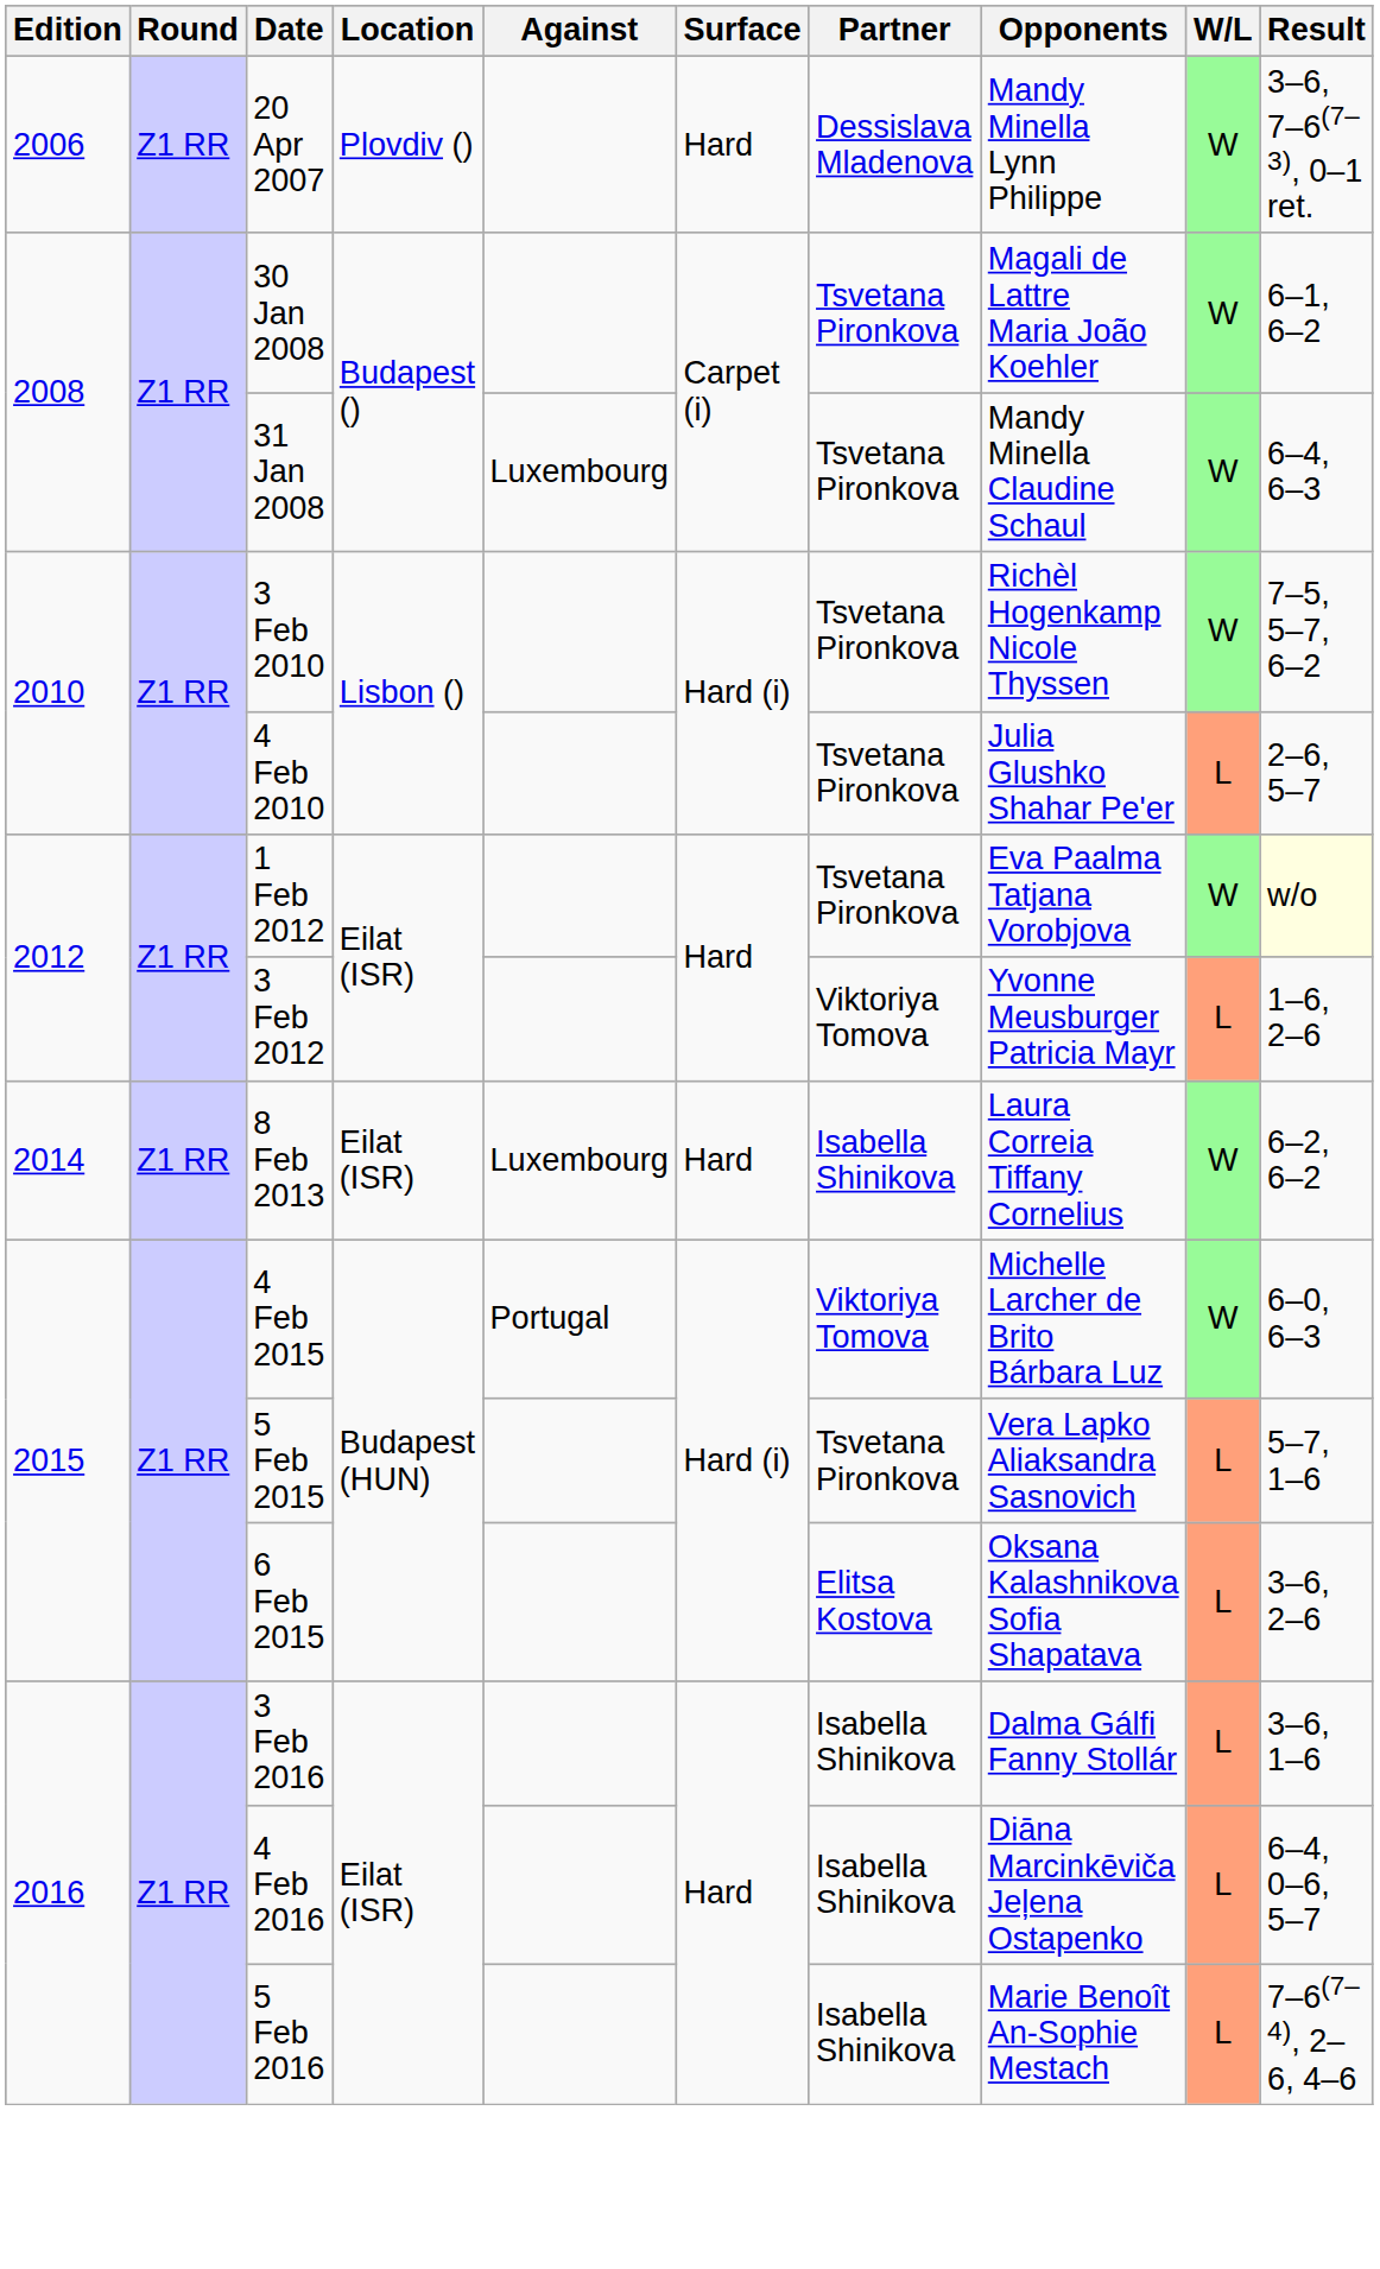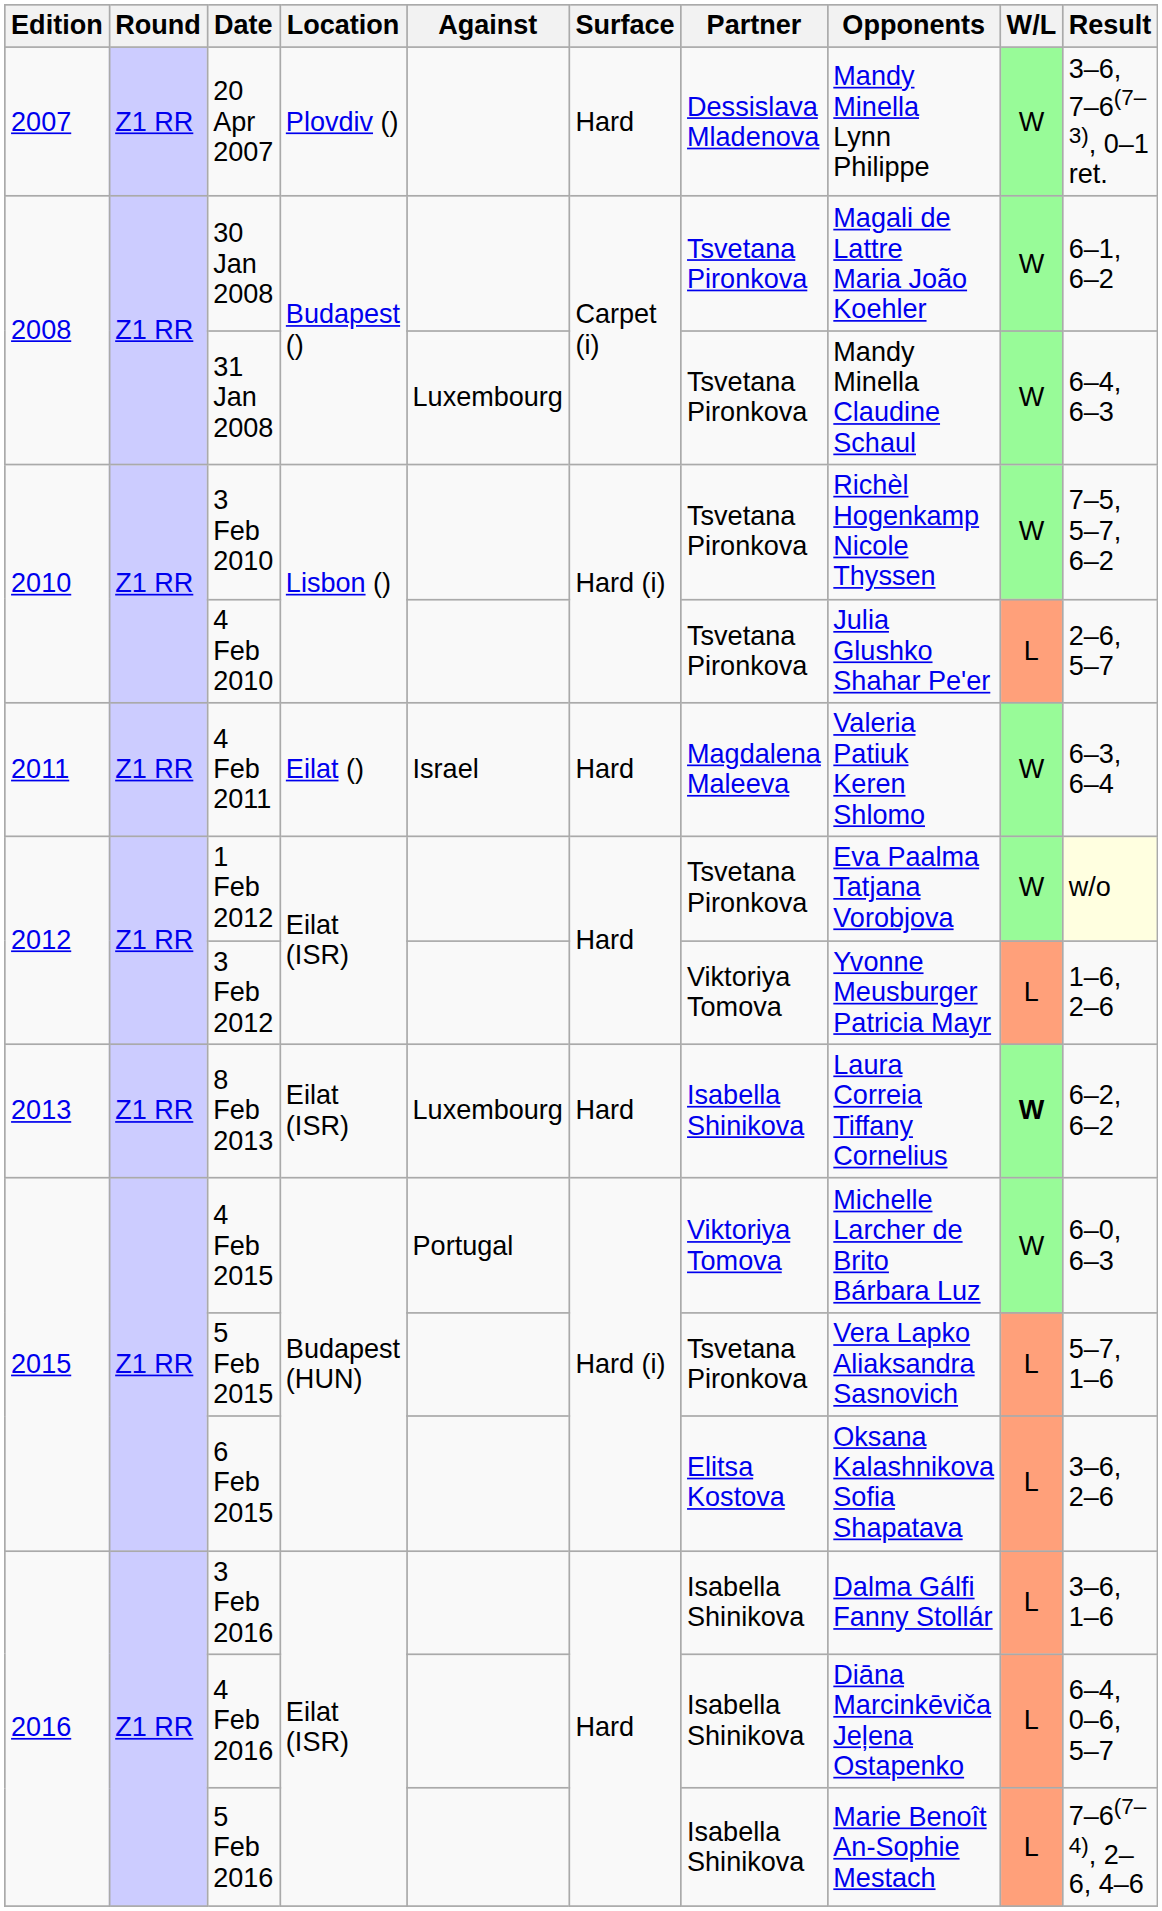 <table class="wikitable">
 <tr>
 <th>Edition</th>
 <th>Round</th>
 <th>Date</th>
 <th>Location</th>
 <th>Against</th>
 <th>Surface</th>
 <th>Partner</th>
 <th>Opponents</th>
 <th>W/L</th>
 <th>Result</th>
 </tr>
 <tr>
-<td><a href='#'>2006</a></td>
+<td><a href='#'>2007</a></td>
 <td bgcolor=#ccf><a href='#'>Z1 RR</a></td>
 <td>20 Apr 2007</td>
 <td><a href='#'>Plovdiv</a> ()</td>
 <td></td>
 <td>Hard</td>
 <td><a href='#'>Dessislava Mladenova</a></td>
 <td><a href='#'>Mandy Minella</a> <br> Lynn Philippe</td>
 <td bgcolor=#98FB98 align=center>W</td>
 <td>3–6, 7–6<sup>(7–3)</sup>, 0–1 ret.</td>
 </tr>
 <tr>
 <td rowspan="2"><a href='#'>2008</a></td>
 <td rowspan="2" bgcolor=#ccf><a href='#'>Z1 RR</a></td>
 <td>30 Jan 2008</td>
 <td rowspan="2"><a href='#'>Budapest</a> ()</td>
 <td></td>
 <td rowspan="2">Carpet (i)</td>
 <td><a href='#'>Tsvetana Pironkova</a></td>
 <td><a href='#'>Magali de Lattre</a> <br> <a href='#'>Maria João Koehler</a></td>
 <td bgcolor=#98FB98 align=center>W</td>
 <td>6–1, 6–2</td>
 </tr>
 <tr>
 <td>31 Jan 2008</td>
 <td> Luxembourg</td>
 <td>Tsvetana Pironkova</td>
 <td>Mandy Minella <br> <a href='#'>Claudine Schaul</a></td>
 <td bgcolor=#98FB98 align=center>W</td>
 <td>6–4, 6–3</td>
 </tr>
 <tr>
 <td rowspan="2"><a href='#'>2010</a></td>
 <td rowspan="2" bgcolor=#ccf><a href='#'>Z1 RR</a></td>
 <td>3 Feb 2010</td>
 <td rowspan="2"><a href='#'>Lisbon</a> ()</td>
 <td></td>
 <td rowspan="2">Hard (i)</td>
 <td>Tsvetana Pironkova</td>
 <td><a href='#'>Richèl Hogenkamp</a> <br> <a href='#'>Nicole Thyssen</a></td>
 <td bgcolor=#98FB98 align=center>W</td>
 <td>7–5, 5–7, 6–2</td>
 </tr>
 <tr>
 <td>4 Feb 2010</td>
 <td></td>
 <td>Tsvetana Pironkova</td>
 <td><a href='#'>Julia Glushko</a> <br> <a href='#'>Shahar Pe'er</a></td>
 <td bgcolor=#FFA07A align=center>L</td>
 <td>2–6, 5–7</td>
 </tr>
 <tr>
+<td><a href='#'>2011</a></td>
+<td bgcolor=#ccf><a href='#'>Z1 RR</a></td>
+<td>4 Feb 2011</td>
+<td><a href='#'>Eilat</a> ()</td>
+<td> Israel</td>
+<td>Hard</td>
+<td><a href='#'>Magdalena Maleeva</a></td>
+<td><a href='#'>Valeria Patiuk</a> <br> <a href='#'>Keren Shlomo</a></td>
+<td bgcolor=#98FB98 align=center>W</td>
+<td>6–3, 6–4</td>
+</tr>
+<tr>
 <td rowspan="2"><a href='#'>2012</a></td>
 <td rowspan="2" bgcolor=#ccf><a href='#'>Z1 RR</a></td>
 <td>1 Feb 2012</td>
 <td rowspan="2">Eilat (ISR)</td>
 <td></td>
 <td rowspan="2">Hard</td>
 <td>Tsvetana Pironkova</td>
 <td><a href='#'>Eva Paalma</a> <br> <a href='#'>Tatjana Vorobjova</a></td>
 <td bgcolor=#98FB98 align=center>W</td>
 <td style="background: lightyellow;">w/o</td>
 </tr>
 <tr>
 <td>3 Feb 2012</td>
 <td></td>
 <td>Viktoriya Tomova</td>
 <td><a href='#'>Yvonne Meusburger</a> <br> <a href='#'>Patricia Mayr</a></td>
 <td bgcolor=#FFA07A align=center>L</td>
 <td>1–6, 2–6</td>
 </tr>
 <tr>
-<td><a href='#'>2014</a></td>
+<td><a href='#'>2013</a></td>
 <td bgcolor=#ccf><a href='#'>Z1 RR</a></td>
 <td>8 Feb 2013</td>
 <td>Eilat (ISR)</td>
 <td> Luxembourg</td>
 <td>Hard</td>
 <td><a href='#'>Isabella Shinikova</a></td>
 <td><a href='#'>Laura Correia</a> <br> <a href='#'>Tiffany Cornelius</a></td>
-<td bgcolor=#98FB98 align=center>W</td>
+<td bgcolor=#98FB98 align=center><strong>W</strong></td>
 <td>6–2, 6–2</td>
 </tr>
 <tr>
 <td rowspan="3"><a href='#'>2015</a></td>
 <td rowspan="3" bgcolor=#ccf><a href='#'>Z1 RR</a></td>
 <td>4 Feb 2015</td>
 <td rowspan="3">Budapest (HUN)</td>
 <td> Portugal</td>
 <td rowspan="3">Hard (i)</td>
 <td><a href='#'>Viktoriya Tomova</a></td>
 <td><a href='#'>Michelle Larcher de Brito</a> <br> <a href='#'>Bárbara Luz</a></td>
 <td bgcolor=#98FB98 align=center>W</td>
 <td>6–0, 6–3</td>
 </tr>
 <tr>
 <td>5 Feb 2015</td>
 <td></td>
 <td>Tsvetana Pironkova</td>
 <td><a href='#'>Vera Lapko</a> <br> <a href='#'>Aliaksandra Sasnovich</a></td>
 <td bgcolor=#FFA07A align=center>L</td>
 <td>5–7, 1–6</td>
 </tr>
 <tr>
 <td>6 Feb 2015</td>
 <td></td>
 <td><a href='#'>Elitsa Kostova</a></td>
 <td><a href='#'>Oksana Kalashnikova</a> <br> <a href='#'>Sofia Shapatava</a></td>
 <td bgcolor=#FFA07A align=center>L</td>
 <td>3–6, 2–6</td>
 </tr>
 <tr>
 <td rowspan="3"><a href='#'>2016</a></td>
 <td rowspan="3" bgcolor=#ccf><a href='#'>Z1 RR</a></td>
 <td>3 Feb 2016</td>
 <td rowspan="3">Eilat (ISR)</td>
 <td></td>
 <td rowspan="3">Hard</td>
 <td>Isabella Shinikova</td>
 <td><a href='#'>Dalma Gálfi</a> <br> <a href='#'>Fanny Stollár</a></td>
 <td bgcolor=#FFA07A align=center>L</td>
 <td>3–6, 1–6</td>
 </tr>
 <tr>
 <td>4 Feb 2016</td>
 <td></td>
 <td>Isabella Shinikova</td>
 <td><a href='#'>Diāna Marcinkēviča</a> <br> <a href='#'>Jeļena Ostapenko</a></td>
 <td bgcolor=#FFA07A align=center>L</td>
 <td>6–4, 0–6, 5–7</td>
 </tr>
 <tr>
 <td>5 Feb 2016</td>
 <td></td>
 <td>Isabella Shinikova</td>
 <td><a href='#'>Marie Benoît</a> <br> <a href='#'>An-Sophie Mestach</a></td>
 <td bgcolor=#FFA07A align=center>L</td>
 <td>7–6<sup>(7–4)</sup>, 2–6, 4–6</td>
 </tr>
 </table>
